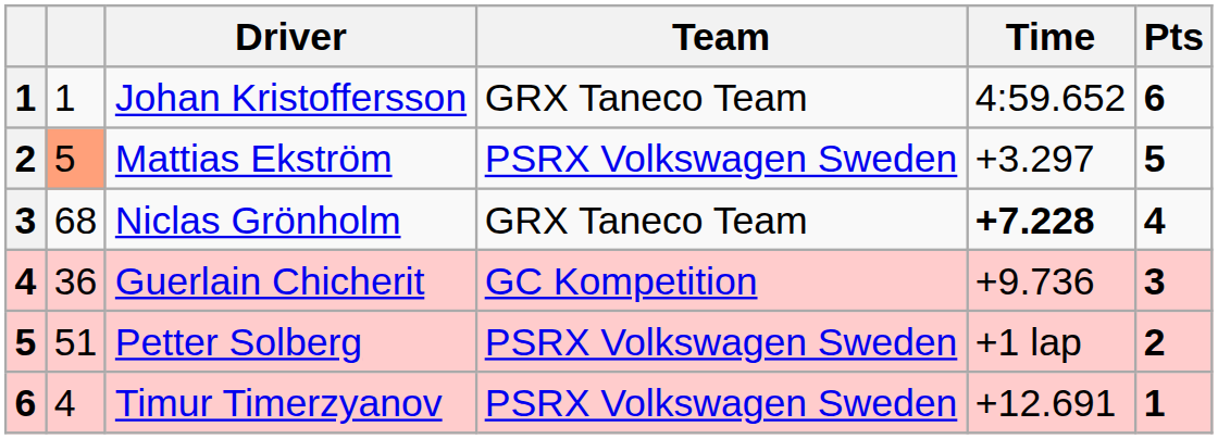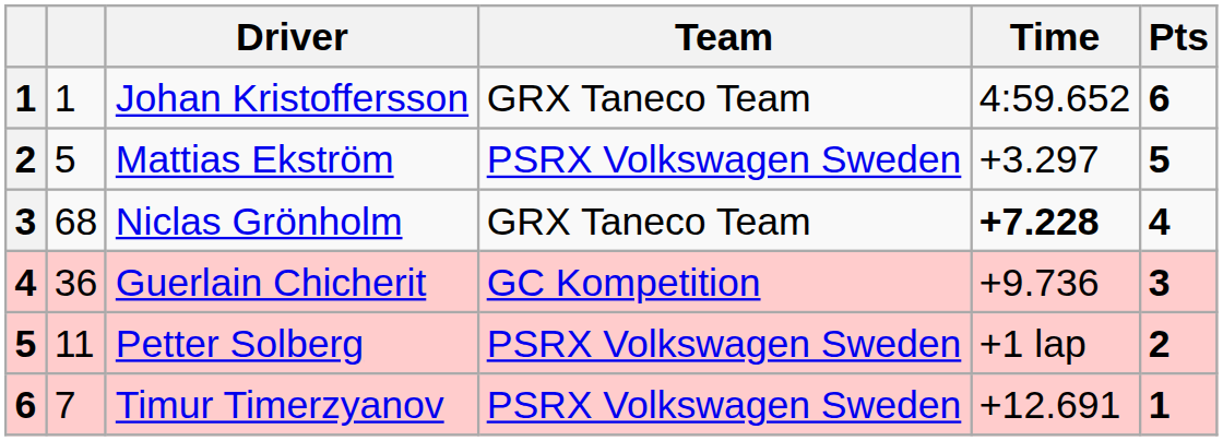 <table class="wikitable" style="font-size:95%">
 <tr>
 <th></th>
 <th></th>
 <th>Driver</th>
 <th>Team</th>
 <th>Time</th>
 <th>Pts</th>
 </tr>
 <tr>
 <th>1</th>
 <td>1</td>
 <td> <a href='#'>Johan Kristoffersson</a></td>
 <td>GRX Taneco Team</td>
 <td>4:59.652</td>
 <td><strong>6</strong></td>
 </tr>
 <tr>
 <th>2</th>
-<td style="background: lightsalmon;">5</td>
+<td>5</td>
 <td> <a href='#'>Mattias Ekström</a></td>
 <td><a href='#'>PSRX Volkswagen Sweden</a></td>
 <td>+3.297</td>
 <td><strong>5</strong></td>
 </tr>
 <tr>
 <th>3</th>
 <td>68</td>
 <td> <a href='#'>Niclas Grönholm</a></td>
 <td>GRX Taneco Team</td>
 <td><strong>+7.228</strong></td>
 <td><strong>4</strong></td>
 </tr>
 <tr>
 <th style="background:#ffcccc;">4</th>
 <td style="background:#ffcccc;">36</td>
 <td style="background:#ffcccc;"> <a href='#'>Guerlain Chicherit</a></td>
 <td style="background:#ffcccc;"><a href='#'>GC Kompetition</a></td>
 <td style="background:#ffcccc;">+9.736</td>
 <td style="background:#ffcccc;"><strong>3</strong></td>
 </tr>
 <tr>
 <th style="background:#ffcccc;">5</th>
-<td style="background:#ffcccc;">51</td>
+<td style="background:#ffcccc;">11</td>
 <td style="background:#ffcccc;"> <a href='#'>Petter Solberg</a></td>
 <td style="background:#ffcccc;"><a href='#'>PSRX Volkswagen Sweden</a></td>
 <td style="background:#ffcccc;">+1 lap</td>
 <td style="background:#ffcccc;"><strong>2</strong></td>
 </tr>
 <tr>
 <th style="background:#ffcccc;">6</th>
-<td style="background:#ffcccc;">4</td>
+<td style="background:#ffcccc;">7</td>
 <td style="background:#ffcccc;"> <a href='#'>Timur Timerzyanov</a></td>
 <td style="background:#ffcccc;"><a href='#'>PSRX Volkswagen Sweden</a></td>
 <td style="background:#ffcccc;">+12.691</td>
 <td style="background:#ffcccc;"><strong>1</strong></td>
 </tr>
 </table>
